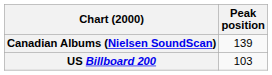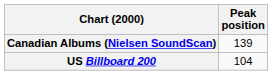 <table class="wikitable plainrowheaders sortable" style="text-align:center;">
 <tr>
 <th>Chart (2000)</th>
 <th>Peak<br>position</th>
 </tr>
 <tr>
 <th scope="row">Canadian Albums (<a href='#'>Nielsen SoundScan</a>)</th>
 <td align="center">139</td>
 </tr>
 <tr>
 <th scope="row">US <em><a href='#'>Billboard 200</a></em></th>
-<td align="center">103</td>
+<td align="center">104</td>
 </tr>
 </table>
